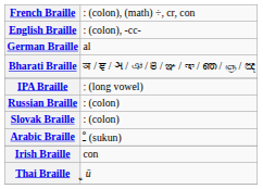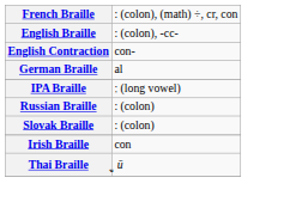 <table class="wikitable">
 <tr>
 <th align=left><a href='#'>French Braille</a></th>
 <td>: (colon), (math) ÷, cr, con</td>
 </tr>
 <tr>
 <th align=left><a href='#'>English Braille</a></th>
 <td>: (colon), -cc-</td>
 </tr>
 <tr>
+<th align=left><a href='#'>English Contraction</a></th>
+<td>con-</td>
+</tr>
+<tr>
 <th align=left><a href='#'>German Braille</a></th>
 <td>al</td>
-</tr>
-<tr>
-<th align=left><a href='#'>Bharati Braille</a></th>
-<td>ञ / ਞ / ઞ / ঞ / ଞ / ఞ / ಞ / ഞ / ஞ / ඤ</td>
 </tr>
 <tr>
 </tr>
 <tr>
 <th align=left><a href='#'>IPA Braille</a></th>
 <td>ː (long vowel)</td>
 </tr>
 <tr ː>
 <th align=left><a href='#'>Russian Braille</a></th>
 <td>: (colon)</td>
 </tr>
 <tr>
 <th align=left><a href='#'>Slovak Braille</a></th>
 <td>: (colon)</td>
 </tr>
 <tr>
-<th align=left><a href='#'>Arabic Braille</a></th>
-<td>ـْ (sukun)</td>
-</tr>
-<tr>
 </tr>
 <tr>
 <th align=left><a href='#'>Irish Braille</a></th>
 <td>con</td>
 </tr>
 <tr>
 <th align=left><a href='#'>Thai Braille</a></th>
 <td>ู <em>ū</em></td>
 </tr>
 <tr>
 </tr>
 </table>
